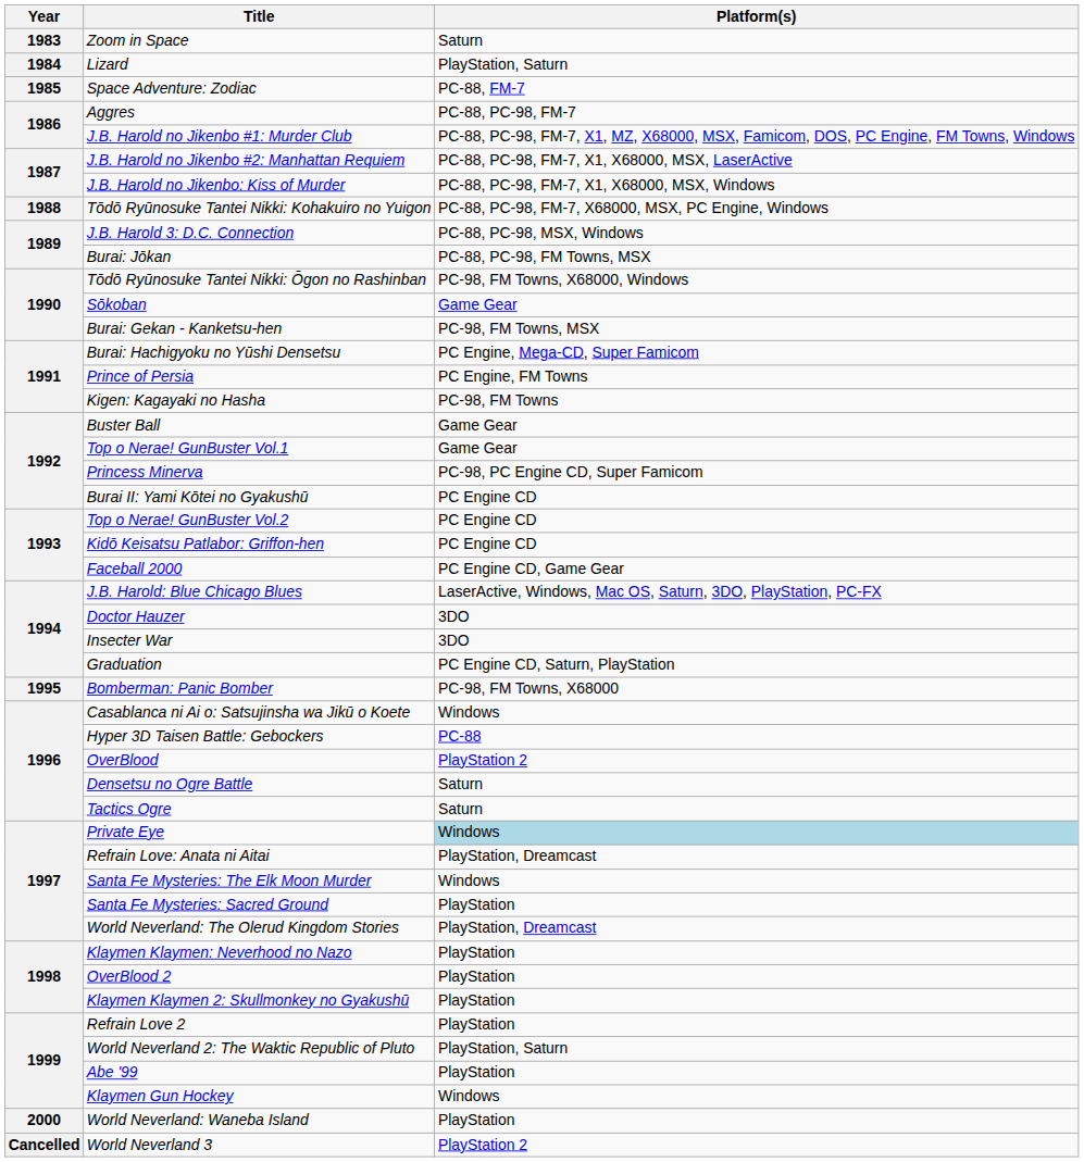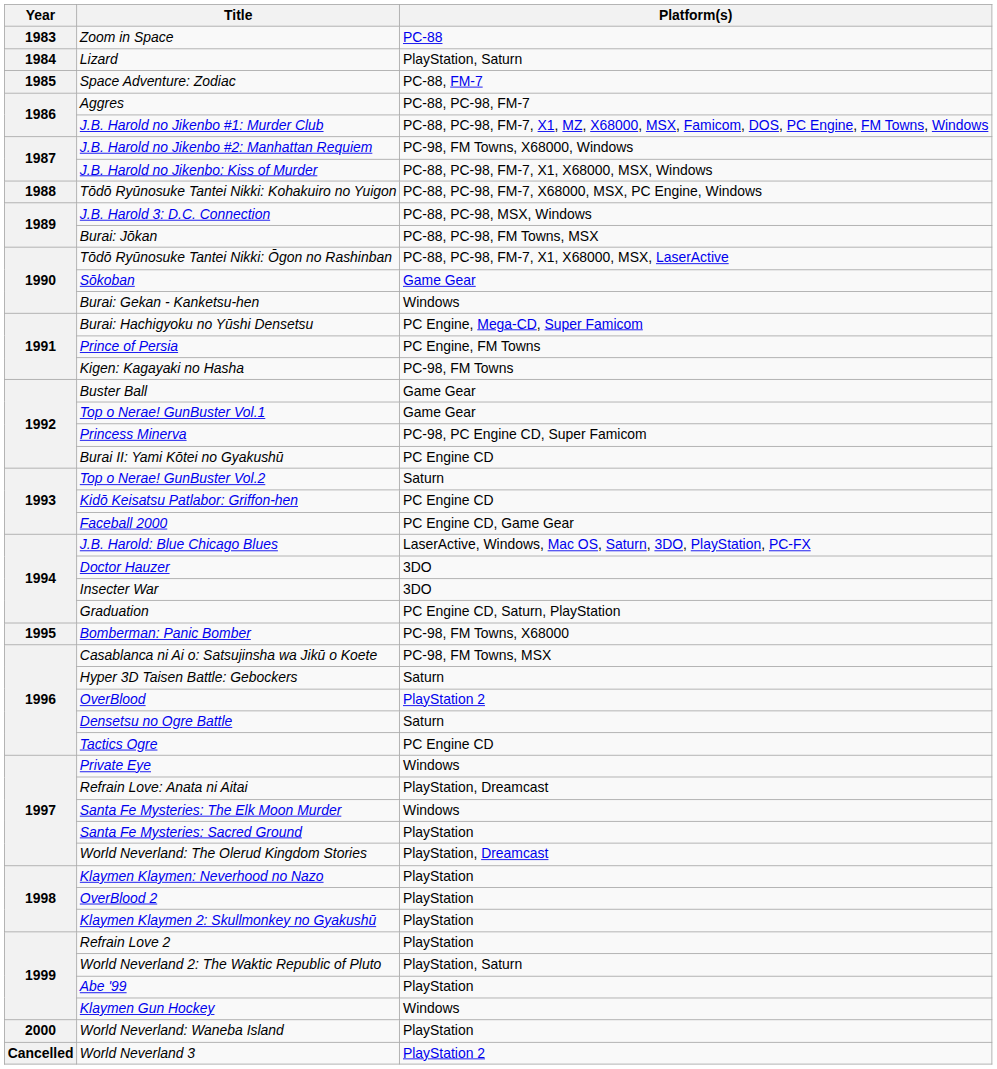 <table class="wikitable sortable plainrowheaders">
 <tr>
 <th scope="col">Year</th>
 <th scope="col">Title</th>
 <th scope="col">Platform(s)</th>
 </tr>
 <tr>
 <th scope="row">1983</th>
 <td><em>Zoom in Space</em></td>
-<td>Saturn</td>
+<td><a href='#'>PC-88</a></td>
 </tr>
 <tr>
 <th scope="row">1984</th>
 <td><em>Lizard</em></td>
 <td>PlayStation, Saturn</td>
 </tr>
 <tr>
 <th scope="row">1985</th>
 <td><em>Space Adventure: Zodiac</em></td>
 <td>PC-88, <a href='#'>FM-7</a></td>
 </tr>
 <tr>
 <th scope="row" rowspan="2">1986</th>
 <td><em>Aggres</em></td>
 <td>PC-88, PC-98, FM-7</td>
 </tr>
 <tr>
 <td><em><a href='#'>J.B. Harold no Jikenbo #1: Murder Club</a></em></td>
 <td>PC-88, PC-98, FM-7, <a href='#'>X1</a>, <a href='#'>MZ</a>, <a href='#'>X68000</a>, <a href='#'>MSX</a>, <a href='#'>Famicom</a>, <a href='#'>DOS</a>, <a href='#'>PC Engine</a>, <a href='#'>FM Towns</a>, <a href='#'>Windows</a></td>
 </tr>
 <tr>
 <th scope="row" rowspan="2">1987</th>
 <td><em><a href='#'>J.B. Harold no Jikenbo #2: Manhattan Requiem</a></em></td>
-<td>PC-88, PC-98, FM-7, X1, X68000, MSX, <a href='#'>LaserActive</a></td>
+<td>PC-98, FM Towns, X68000, Windows</td>
 </tr>
 <tr>
 <td><em><a href='#'>J.B. Harold no Jikenbo: Kiss of Murder</a></em></td>
 <td>PC-88, PC-98, FM-7, X1, X68000, MSX, Windows</td>
 </tr>
 <tr>
 <th scope="row">1988</th>
 <td><em>Tōdō Ryūnosuke Tantei Nikki: Kohakuiro no Yuigon</em></td>
 <td>PC-88, PC-98, FM-7, X68000, MSX, PC Engine, Windows</td>
 </tr>
 <tr>
 <th scope="row" rowspan="2">1989</th>
 <td><em><a href='#'>J.B. Harold 3: D.C. Connection</a></em></td>
 <td>PC-88, PC-98, MSX, Windows</td>
 </tr>
 <tr>
 <td><em>Burai: Jōkan</em></td>
 <td>PC-88, PC-98, FM Towns, MSX</td>
 </tr>
 <tr>
 <th scope="row" rowspan="3">1990</th>
 <td><em>Tōdō Ryūnosuke Tantei Nikki: Ōgon no Rashinban</em></td>
-<td>PC-98, FM Towns, X68000, Windows</td>
+<td>PC-88, PC-98, FM-7, X1, X68000, MSX, <a href='#'>LaserActive</a></td>
 </tr>
 <tr>
 <td><em><a href='#'>Sōkoban</a></em></td>
 <td><a href='#'>Game Gear</a></td>
 </tr>
 <tr>
 <td><em>Burai: Gekan - Kanketsu-hen</em></td>
-<td>PC-98, FM Towns, MSX</td>
+<td>Windows</td>
 </tr>
 <tr>
 <th scope="row" rowspan="3">1991</th>
 <td><em>Burai: Hachigyoku no Yūshi Densetsu</em></td>
 <td>PC Engine, <a href='#'>Mega-CD</a>, <a href='#'>Super Famicom</a></td>
 </tr>
 <tr>
 <td><em><a href='#'>Prince of Persia</a></em></td>
 <td>PC Engine, FM Towns</td>
 </tr>
 <tr>
 <td><em>Kigen: Kagayaki no Hasha</em></td>
 <td>PC-98, FM Towns</td>
 </tr>
 <tr>
 <th scope="row" rowspan="4">1992</th>
 <td><em>Buster Ball</em></td>
 <td>Game Gear</td>
 </tr>
 <tr>
 <td><em><a href='#'>Top o Nerae! GunBuster Vol.1</a></em></td>
 <td>Game Gear</td>
 </tr>
 <tr>
 <td><em><a href='#'>Princess Minerva</a></em></td>
 <td>PC-98, PC Engine CD, Super Famicom</td>
 </tr>
 <tr>
 <td><em>Burai II: Yami Kōtei no Gyakushū</em></td>
 <td>PC Engine CD</td>
 </tr>
 <tr>
 <th scope="row" rowspan="3">1993</th>
 <td><em><a href='#'>Top o Nerae! GunBuster Vol.2</a></em></td>
-<td>PC Engine CD</td>
+<td>Saturn</td>
 </tr>
 <tr>
 <td><em><a href='#'>Kidō Keisatsu Patlabor: Griffon-hen</a></em></td>
 <td>PC Engine CD</td>
 </tr>
 <tr>
 <td><em><a href='#'>Faceball 2000</a></em></td>
 <td>PC Engine CD, Game Gear</td>
 </tr>
 <tr>
 <th scope="row" rowspan="4">1994</th>
 <td><em><a href='#'>J.B. Harold: Blue Chicago Blues</a></em></td>
 <td>LaserActive, Windows, <a href='#'>Mac OS</a>, <a href='#'>Saturn</a>, <a href='#'>3DO</a>, <a href='#'>PlayStation</a>, <a href='#'>PC-FX</a></td>
 </tr>
 <tr>
 <td><em><a href='#'>Doctor Hauzer</a></em></td>
 <td>3DO</td>
 </tr>
 <tr>
 <td><em>Insecter War</em></td>
 <td>3DO</td>
 </tr>
 <tr>
 <td><em>Graduation</em></td>
 <td>PC Engine CD, Saturn, PlayStation</td>
 </tr>
 <tr>
 <th scope="row">1995</th>
 <td><em><a href='#'>Bomberman: Panic Bomber</a></em></td>
 <td>PC-98, FM Towns, X68000</td>
 </tr>
 <tr>
 <th scope="row" rowspan="5">1996</th>
 <td><em>Casablanca ni Ai o: Satsujinsha wa Jikū o Koete</em></td>
-<td>Windows</td>
+<td>PC-98, FM Towns, MSX</td>
 </tr>
 <tr>
 <td><em>Hyper 3D Taisen Battle: Gebockers</em></td>
-<td><a href='#'>PC-88</a></td>
+<td>Saturn</td>
 </tr>
 <tr>
 <td><em><a href='#'>OverBlood</a></em></td>
 <td><a href='#'>PlayStation 2</a></td>
 </tr>
 <tr>
 <td><em><a href='#'>Densetsu no Ogre Battle</a></em></td>
 <td>Saturn</td>
 </tr>
 <tr>
 <td><em><a href='#'>Tactics Ogre</a></em></td>
-<td>Saturn</td>
+<td>PC Engine CD</td>
 </tr>
 <tr>
 <th scope="row" rowspan="5">1997</th>
 <td><em><a href='#'>Private Eye</a></em></td>
-<td style="background: lightblue;">Windows</td>
+<td>Windows</td>
 </tr>
 <tr>
 <td><em>Refrain Love: Anata ni Aitai</em></td>
 <td>PlayStation, Dreamcast</td>
 </tr>
 <tr>
 <td><em><a href='#'>Santa Fe Mysteries: The Elk Moon Murder</a></em></td>
 <td>Windows</td>
 </tr>
 <tr>
 <td><em><a href='#'>Santa Fe Mysteries: Sacred Ground</a></em></td>
 <td>PlayStation</td>
 </tr>
 <tr>
 <td><em>World Neverland: The Olerud Kingdom Stories</em></td>
 <td>PlayStation, <a href='#'>Dreamcast</a></td>
 </tr>
 <tr>
 <th scope="row" rowspan="3">1998</th>
 <td><em><a href='#'>Klaymen Klaymen: Neverhood no Nazo</a></em></td>
 <td>PlayStation</td>
 </tr>
 <tr>
 <td><em><a href='#'>OverBlood 2</a></em></td>
 <td>PlayStation</td>
 </tr>
 <tr>
 <td><em><a href='#'>Klaymen Klaymen 2: Skullmonkey no Gyakushū</a></em></td>
 <td>PlayStation</td>
 </tr>
 <tr>
 <th scope="row" rowspan="4">1999</th>
 <td><em>Refrain Love 2</em></td>
 <td>PlayStation</td>
 </tr>
 <tr>
 <td><em>World Neverland 2: The Waktic Republic of Pluto</em></td>
 <td>PlayStation, Saturn</td>
 </tr>
 <tr>
 <td><em><a href='#'>Abe '99</a></em></td>
 <td>PlayStation</td>
 </tr>
 <tr>
 <td><em><a href='#'>Klaymen Gun Hockey</a></em></td>
 <td>Windows</td>
 </tr>
 <tr>
 <th scope="row">2000</th>
 <td><em>World Neverland: Waneba Island</em></td>
 <td>PlayStation</td>
 </tr>
 <tr>
 <th scope="row">Cancelled</th>
 <td><em>World Neverland 3</em></td>
 <td><a href='#'>PlayStation 2</a></td>
 </tr>
 </table>
